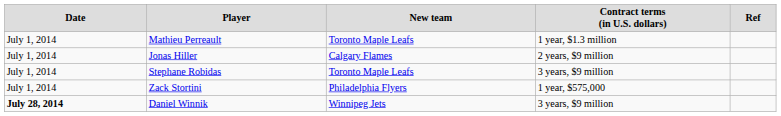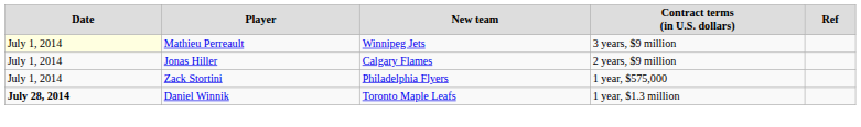 <table class="wikitable" width=97%>
 <tr align="center" bgcolor="#dddddd">
 <td><strong>Date</strong></td>
 <td><strong>Player</strong></td>
 <td><strong>New team</strong></td>
 <td><strong>Contract terms</strong><br><strong>(in U.S. dollars)</strong></td>
 <td><strong>Ref</strong></td>
 </tr>
 <tr>
-<td>July 1, 2014</td>
+<td style="background: lightyellow;">July 1, 2014</td>
 <td><a href='#'>Mathieu Perreault</a></td>
-<td><a href='#'>Toronto Maple Leafs</a></td>
-<td>1 year, $1.3 million</td>
+<td><a href='#'>Winnipeg Jets</a></td>
+<td>3 years, $9 million</td>
 <td></td>
 </tr>
 <tr>
 <td>July 1, 2014</td>
 <td><a href='#'>Jonas Hiller</a></td>
 <td><a href='#'>Calgary Flames</a></td>
 <td>2 years, $9 million</td>
-<td></td>
-</tr>
-<tr>
-<td>July 1, 2014</td>
-<td><a href='#'>Stephane Robidas</a></td>
-<td><a href='#'>Toronto Maple Leafs</a></td>
-<td>3 years, $9 million</td>
 <td></td>
 </tr>
 <tr>
 <td>July 1, 2014</td>
 <td><a href='#'>Zack Stortini</a></td>
 <td><a href='#'>Philadelphia Flyers</a></td>
 <td>1 year, $575,000</td>
 <td></td>
 </tr>
 <tr>
 <td><strong>July 28, 2014</strong></td>
 <td><a href='#'>Daniel Winnik</a></td>
-<td><a href='#'>Winnipeg Jets</a></td>
-<td>3 years, $9 million</td>
+<td><a href='#'>Toronto Maple Leafs</a></td>
+<td>1 year, $1.3 million</td>
 <td></td>
 </tr>
 </table>
